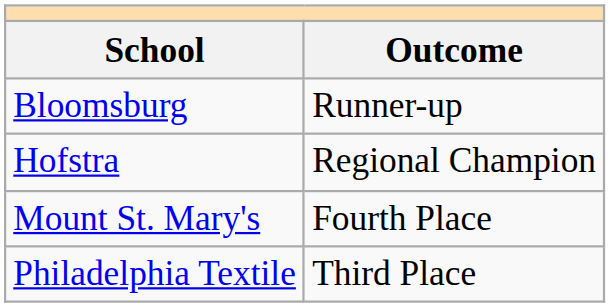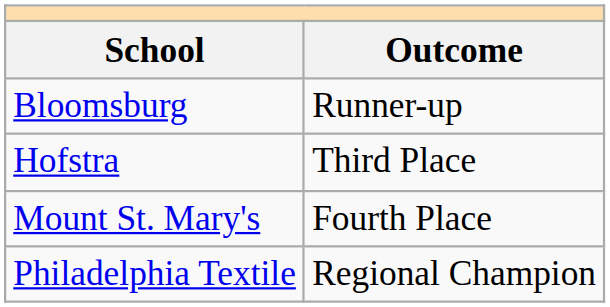 <table class="wikitable" style="float:left; margin-right:1em;">
 <tr>
 <th colspan="3" style="background:#ffdead;"></th>
 </tr>
 <tr>
 <th>School</th>
 <th>Outcome</th>
 </tr>
 <tr>
 <td><a href='#'>Bloomsburg</a></td>
 <td>Runner-up</td>
 </tr>
 <tr>
 <td><a href='#'>Hofstra</a></td>
-<td>Regional Champion</td>
+<td>Third Place</td>
 </tr>
 <tr>
 <td><a href='#'>Mount St. Mary's</a></td>
 <td>Fourth Place</td>
 </tr>
 <tr>
 <td><a href='#'>Philadelphia Textile</a></td>
-<td>Third Place</td>
+<td>Regional Champion</td>
 </tr>
 </table>
